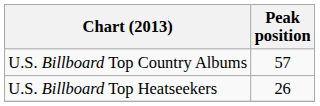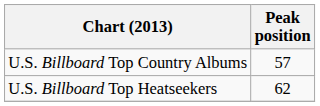 <table class="wikitable">
 <tr>
 <th>Chart (2013)</th>
 <th>Peak<br>position</th>
 </tr>
 <tr>
 <td>U.S. <em>Billboard</em> Top Country Albums</td>
 <td align="center">57</td>
 </tr>
 <tr>
 <td>U.S. <em>Billboard</em> Top Heatseekers</td>
-<td align="center">26</td>
+<td align="center">62</td>
 </tr>
 <tr>
 </tr>
 </table>
